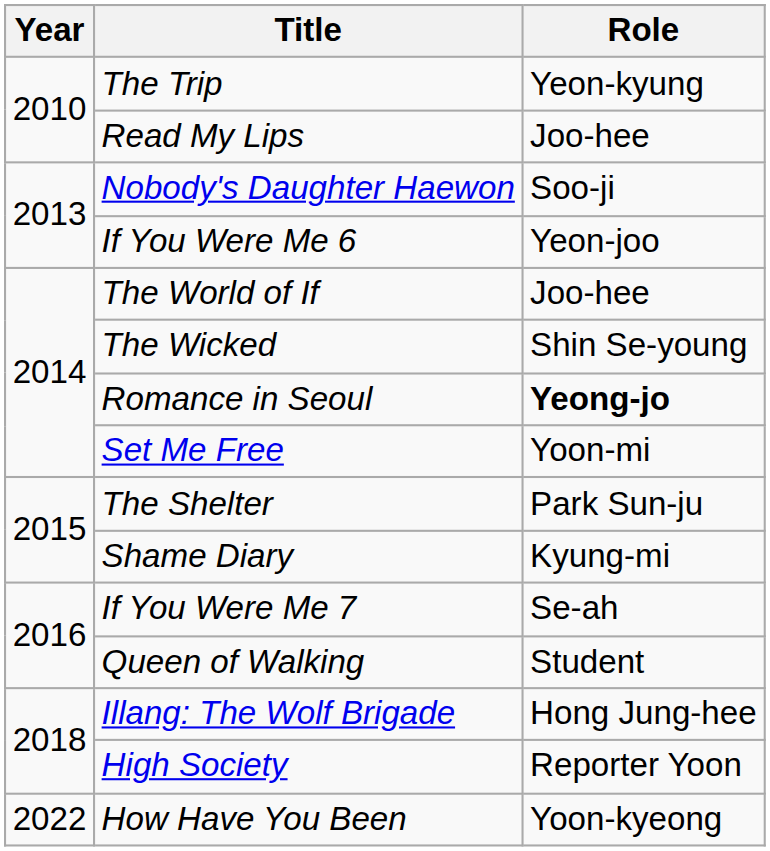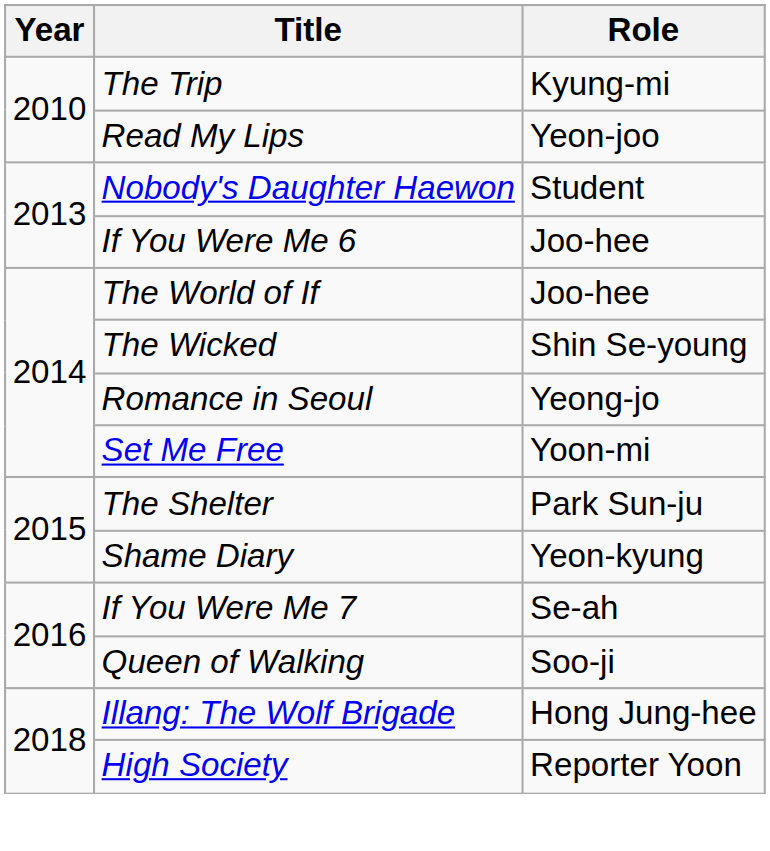 <table class="wikitable sortable plainrowheaders">
 <tr>
 <th scope="col">Year</th>
 <th scope="col">Title</th>
 <th scope="col">Role</th>
 </tr>
 <tr>
 <td rowspan="2">2010</td>
 <td><em>The Trip</em></td>
-<td>Yeon-kyung</td>
+<td>Kyung-mi</td>
 </tr>
 <tr>
 <td><em>Read My Lips</em></td>
-<td>Joo-hee</td>
+<td>Yeon-joo</td>
 </tr>
 <tr>
 <td rowspan="2">2013</td>
 <td><em><a href='#'>Nobody's Daughter Haewon</a></em></td>
-<td>Soo-ji</td>
+<td>Student</td>
 </tr>
 <tr>
 <td><em>If You Were Me 6</em></td>
-<td>Yeon-joo</td>
+<td>Joo-hee</td>
 </tr>
 <tr>
 <td rowspan="4">2014</td>
 <td><em>The World of If</em></td>
 <td>Joo-hee</td>
 </tr>
 <tr>
 <td><em>The Wicked</em></td>
 <td>Shin Se-young</td>
 </tr>
 <tr>
 <td><em>Romance in Seoul</em></td>
-<td><strong>Yeong-jo</strong></td>
+<td>Yeong-jo</td>
 </tr>
 <tr>
 <td><em><a href='#'>Set Me Free</a></em></td>
 <td>Yoon-mi</td>
 </tr>
 <tr>
 <td rowspan="2">2015</td>
 <td><em>The Shelter</em></td>
 <td>Park Sun-ju</td>
 </tr>
 <tr>
 <td><em>Shame Diary</em></td>
-<td>Kyung-mi</td>
+<td>Yeon-kyung</td>
 </tr>
 <tr>
 <td rowspan="2">2016</td>
 <td><em>If You Were Me 7</em></td>
 <td>Se-ah</td>
 </tr>
 <tr>
 <td><em>Queen of Walking</em></td>
-<td>Student</td>
+<td>Soo-ji</td>
 </tr>
 <tr>
 <td rowspan="2">2018</td>
 <td><em><a href='#'>Illang: The Wolf Brigade</a></em></td>
 <td>Hong Jung-hee</td>
 </tr>
 <tr>
 <td><em><a href='#'>High Society</a></em></td>
 <td>Reporter Yoon</td>
 </tr>
-<tr>
-<td>2022</td>
-<td><em>How Have You Been</em></td>
-<td>Yoon-kyeong</td>
-</tr>
 </table>
